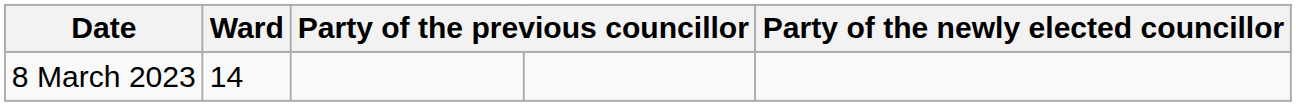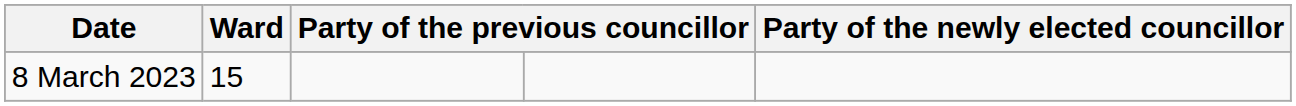 <table class="wikitable">
 <tr>
 <th>Date</th>
 <th>Ward</th>
 <th colspan=2>Party of the previous councillor</th>
 <th colspan=2>Party of the newly elected councillor</th>
 </tr>
 <tr>
 <td>8 March 2023</td>
-<td>14</td>
+<td>15</td>
 <td></td>
 <td></td>
 </tr>
 </table>
